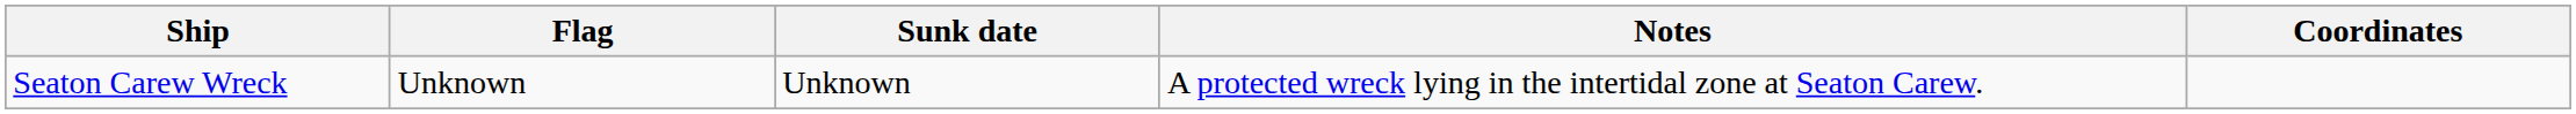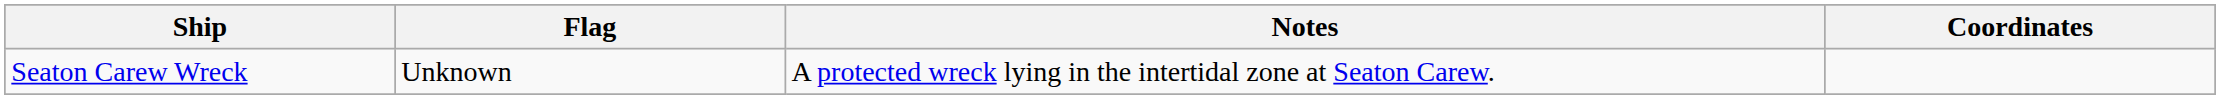 <table class=wikitable | style = "width:100%">
 <tr>
 <th style="width:15%">Ship</th>
 <th style="width:15%">Flag</th>
-<th style="width:15%">Sunk date</th>
 <th style="width:40%">Notes</th>
 <th style="width:15%">Coordinates</th>
 </tr>
 <tr>
 <td><a href='#'>Seaton Carew Wreck</a></td>
 <td>Unknown</td>
-<td>Unknown</td>
 <td>A <a href='#'>protected wreck</a> lying in the intertidal zone at <a href='#'>Seaton Carew</a>.</td>
 <td></td>
 </tr>
 </table>
